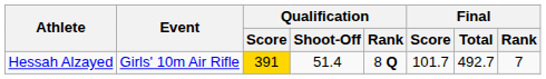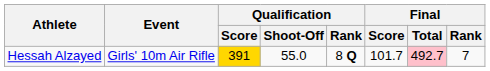 <table class="wikitable" style="font-size:90%">
 <tr>
 <th rowspan="2">Athlete</th>
 <th rowspan="2">Event</th>
 <th colspan="3">Qualification</th>
 <th colspan="3">Final</th>
 </tr>
 <tr>
 <th>Score</th>
 <th>Shoot-Off</th>
 <th>Rank</th>
 <th>Score</th>
 <th>Total</th>
 <th>Rank</th>
 </tr>
 <tr>
 <td><a href='#'>Hessah Alzayed</a></td>
 <td><a href='#'>Girls' 10m Air Rifle</a></td>
 <td align=center style="background: gold;">391</td>
-<td align=center>51.4</td>
+<td align=center>55.0</td>
 <td align=center>8 <strong>Q</strong></td>
 <td align=center>101.7</td>
-<td align=center>492.7</td>
+<td align=center style="background: pink;">492.7</td>
 <td align=center>7</td>
 </tr>
 </table>
